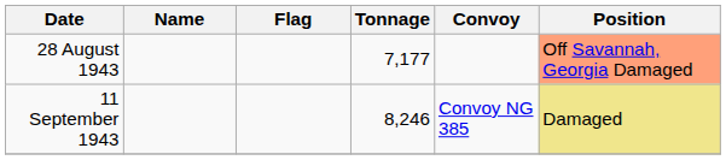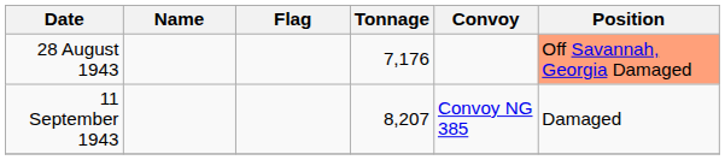 <table class="wikitable sortable" style="margin: 1em auto 1em auto;"|->
 <tr>
 <th width="120px">Date</th>
 <th width="160px">Name</th>
 <th width="180px">Flag</th>
 <th width="25px">Tonnage</th>
 <th width="120px">Convoy</th>
 <th width="260px">Position</th>
 </tr>
 <tr>
 <td align="right">28 August 1943</td>
 <td align="left"></td>
 <td align="left"></td>
-<td align="right">7,177</td>
+<td align="right">7,176</td>
 <td align="left"></td>
 <td align="left" style="background: lightsalmon;">Off <a href='#'>Savannah, Georgia</a> Damaged</td>
 </tr>
 <tr>
 <td align="right">11 September 1943</td>
 <td align="left"></td>
 <td align="left"></td>
-<td align="right">8,246</td>
+<td align="right">8,207</td>
 <td align="left"><a href='#'>Convoy NG 385</a></td>
-<td align="left" style="background: khaki;"> Damaged</td>
+<td align="left"> Damaged</td>
 </tr>
 <tr>
 </tr>
 </table>
